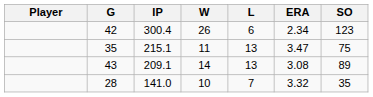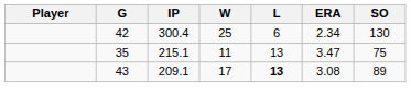 <table class="wikitable sortable">
 <tr>
 <th bgcolor="#DDDDFF" width="16%">Player</th>
 <th bgcolor="#DDDDFF" width="9%">G</th>
 <th bgcolor="#DDDDFF" width="9%">IP</th>
 <th bgcolor="#DDDDFF" width="9%">W</th>
 <th bgcolor="#DDDDFF" width="9%">L</th>
 <th bgcolor="#DDDDFF" width="9%">ERA</th>
 <th bgcolor="#DDDDFF" width="9%">SO</th>
 </tr>
 <tr align="center">
 <td></td>
 <td>42</td>
 <td>300.4</td>
-<td>26</td>
+<td>25</td>
 <td>6</td>
 <td>2.34</td>
-<td>123</td>
+<td>130</td>
 </tr>
 <tr align="center">
 <td></td>
 <td>35</td>
 <td>215.1</td>
 <td>11</td>
 <td>13</td>
 <td>3.47</td>
 <td>75</td>
 </tr>
 <tr align="center">
 <td></td>
 <td>43</td>
 <td>209.1</td>
-<td>14</td>
-<td>13</td>
+<td>17</td>
+<td><strong>13</strong></td>
 <td>3.08</td>
 <td>89</td>
 </tr>
-<tr align="center">
-<td></td>
-<td>28</td>
-<td>141.0</td>
-<td>10</td>
-<td>7</td>
-<td>3.32</td>
-<td>35</td>
-</tr>
 </table>
